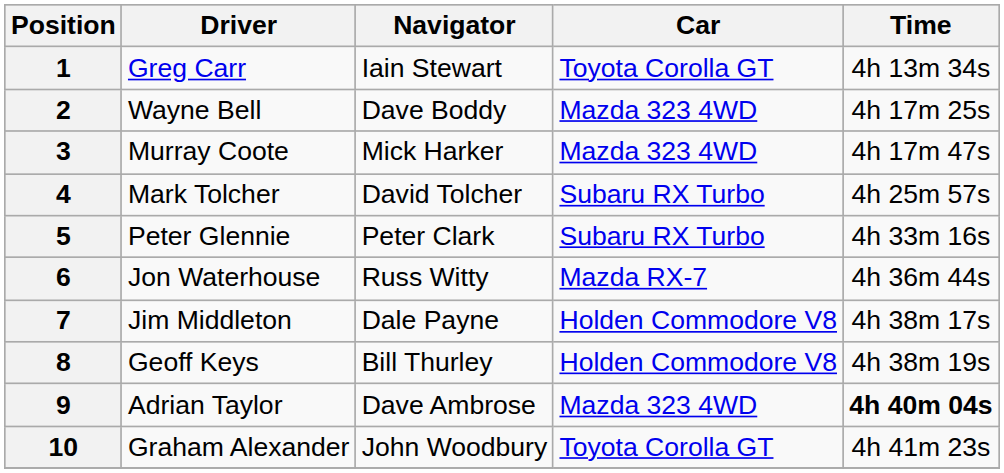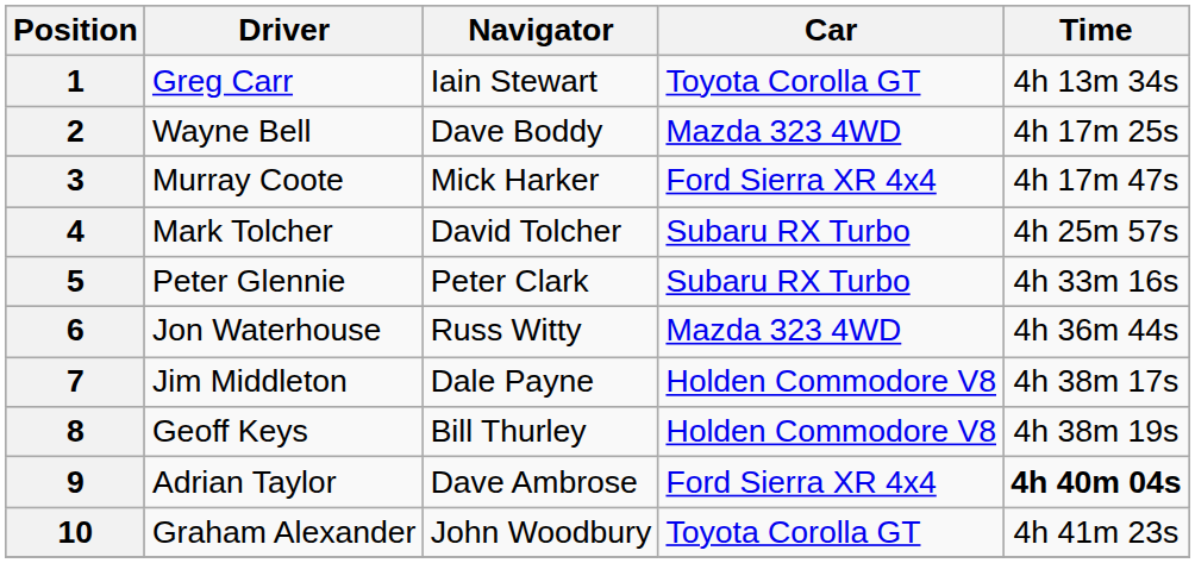 <table class="wikitable" border="1">
 <tr>
 <th>Position</th>
 <th>Driver</th>
 <th>Navigator</th>
 <th>Car</th>
 <th>Time</th>
 </tr>
 <tr>
 <th>1</th>
 <td><a href='#'>Greg Carr</a></td>
 <td>Iain Stewart</td>
 <td><a href='#'>Toyota Corolla GT</a></td>
 <td align="center">4h 13m 34s</td>
 </tr>
 <tr>
 <th>2</th>
 <td>Wayne Bell</td>
 <td>Dave Boddy</td>
 <td><a href='#'>Mazda 323 4WD</a></td>
 <td align="center">4h 17m 25s</td>
 </tr>
 <tr>
 <th>3</th>
 <td>Murray Coote</td>
 <td>Mick Harker</td>
-<td><a href='#'>Mazda 323 4WD</a></td>
+<td><a href='#'>Ford Sierra XR 4x4</a></td>
 <td align="center">4h 17m 47s</td>
 </tr>
 <tr>
 <th>4</th>
 <td>Mark Tolcher</td>
 <td>David Tolcher</td>
 <td><a href='#'>Subaru RX Turbo</a></td>
 <td align="center">4h 25m 57s</td>
 </tr>
 <tr>
 <th>5</th>
 <td>Peter Glennie</td>
 <td>Peter Clark</td>
 <td><a href='#'>Subaru RX Turbo</a></td>
 <td align="center">4h 33m 16s</td>
 </tr>
 <tr>
 <th>6</th>
 <td>Jon Waterhouse</td>
 <td>Russ Witty</td>
-<td><a href='#'>Mazda RX-7</a></td>
+<td><a href='#'>Mazda 323 4WD</a></td>
 <td align="center">4h 36m 44s</td>
 </tr>
 <tr>
 <th>7</th>
 <td>Jim Middleton</td>
 <td>Dale Payne</td>
 <td><a href='#'>Holden Commodore V8</a></td>
 <td align="center">4h 38m 17s</td>
 </tr>
 <tr>
 <th>8</th>
 <td>Geoff Keys</td>
 <td>Bill Thurley</td>
 <td><a href='#'>Holden Commodore V8</a></td>
 <td align="center">4h 38m 19s</td>
 </tr>
 <tr>
 <th>9</th>
 <td>Adrian Taylor</td>
 <td>Dave Ambrose</td>
-<td><a href='#'>Mazda 323 4WD</a></td>
+<td><a href='#'>Ford Sierra XR 4x4</a></td>
 <td align="center"><strong>4h 40m 04s</strong></td>
 </tr>
 <tr>
 <th>10</th>
 <td>Graham Alexander</td>
 <td>John Woodbury</td>
 <td><a href='#'>Toyota Corolla GT</a></td>
 <td align="center">4h 41m 23s</td>
 </tr>
 <tr>
 </tr>
 </table>
